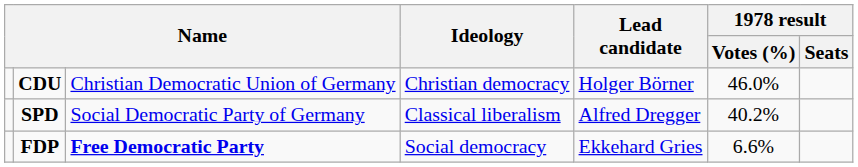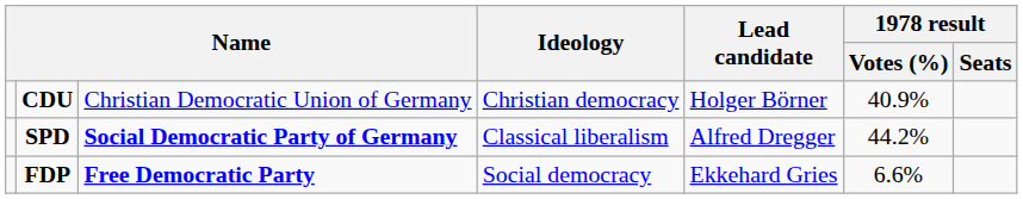 <table class="wikitable">
 <tr>
 <th rowspan=2 colspan=3>Name</th>
 <th rowspan=2>Ideology</th>
 <th rowspan=2>Lead<br>candidate</th>
 <th colspan=2>1978 result</th>
 </tr>
 <tr>
 <th>Votes (%)</th>
 <th>Seats</th>
 </tr>
 <tr>
 <td bgcolor=></td>
 <td align=center><strong>CDU</strong></td>
 <td><a href='#'>Christian Democratic Union of Germany</a><br></td>
 <td><a href='#'>Christian democracy</a></td>
 <td><a href='#'>Holger Börner</a></td>
-<td align=center>46.0%</td>
+<td align=center>40.9%</td>
 <td></td>
 </tr>
 <tr>
 <td bgcolor=></td>
 <td align=center><strong>SPD</strong></td>
-<td><a href='#'>Social Democratic Party of Germany</a><br></td>
+<td><strong><a href='#'>Social Democratic Party of Germany</a><br></strong></td>
 <td><a href='#'>Classical liberalism</a></td>
 <td><a href='#'>Alfred Dregger</a></td>
-<td align=center>40.2%</td>
+<td align=center>44.2%</td>
 <td></td>
 </tr>
 <tr>
 <td bgcolor=></td>
 <td align=center><strong>FDP</strong></td>
 <td><strong><a href='#'>Free Democratic Party</a><br></strong></td>
 <td><a href='#'>Social democracy</a></td>
 <td><a href='#'>Ekkehard Gries</a></td>
 <td align=center>6.6%</td>
 <td></td>
 </tr>
 </table>
